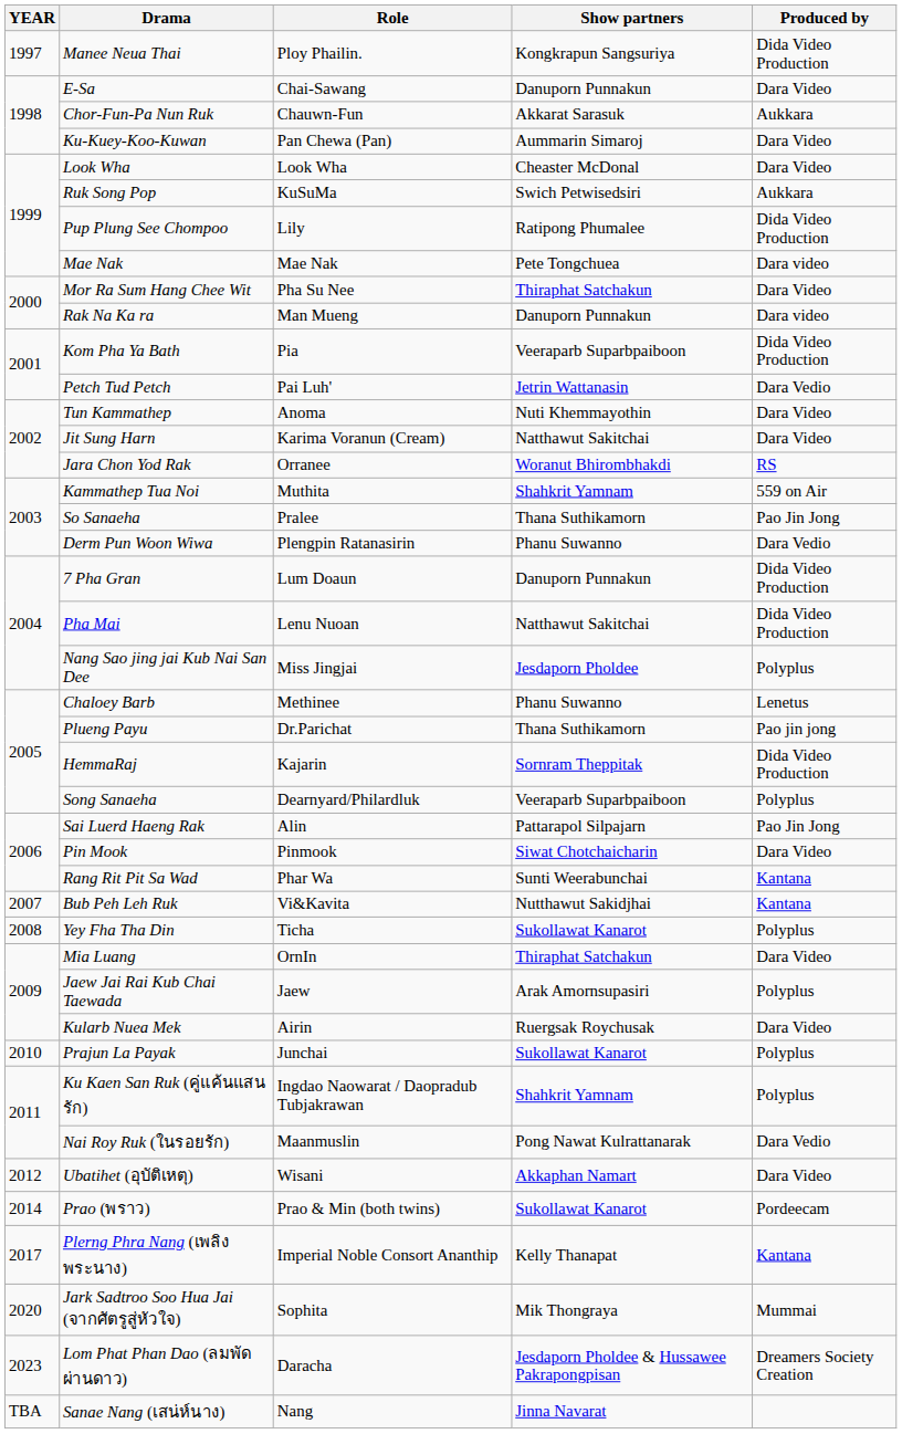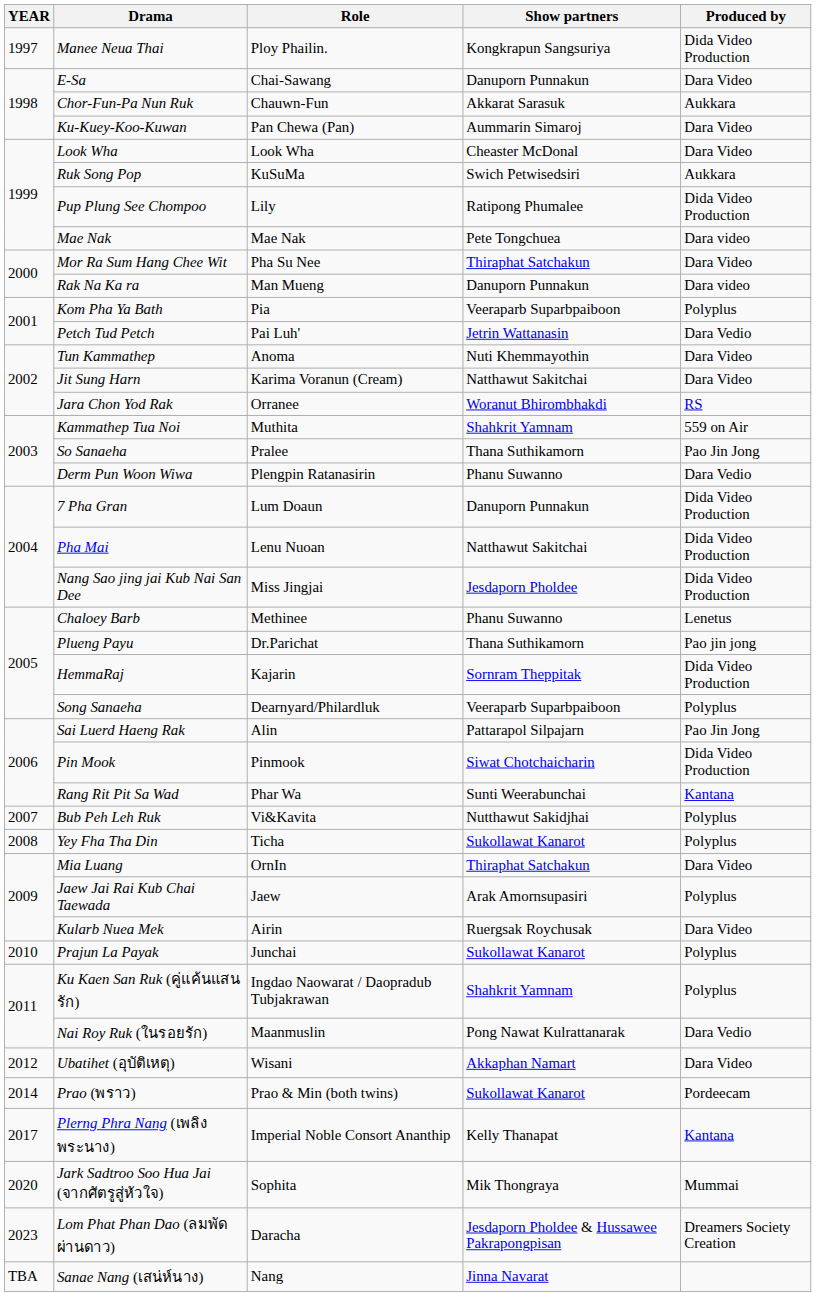 <table class="wikitable">
 <tr>
 <th>YEAR</th>
 <th>Drama</th>
 <th>Role</th>
 <th>Show partners</th>
 <th>Produced by</th>
 </tr>
 <tr>
 <td rowspan=1>1997</td>
 <td><em>Manee Neua Thai</em></td>
 <td>Ploy Phailin.</td>
 <td>Kongkrapun Sangsuriya</td>
 <td>Dida Video Production</td>
 </tr>
 <tr>
 <td rowspan=3>1998</td>
 <td><em>E-Sa</em></td>
 <td>Chai-Sawang</td>
 <td>Danuporn Punnakun</td>
 <td>Dara Video</td>
 </tr>
 <tr>
 <td><em>Chor-Fun-Pa Nun Ruk</em></td>
 <td>Chauwn-Fun</td>
 <td>Akkarat Sarasuk</td>
 <td>Aukkara</td>
 </tr>
 <tr>
 <td><em>Ku-Kuey-Koo-Kuwan</em></td>
 <td>Pan Chewa (Pan)</td>
 <td>Aummarin Simaroj</td>
 <td>Dara Video</td>
 </tr>
 <tr>
 <td rowspan=4>1999</td>
 <td><em>Look Wha</em></td>
 <td>Look Wha</td>
 <td>Cheaster McDonal</td>
 <td>Dara Video</td>
 </tr>
 <tr>
 <td><em>Ruk Song Pop</em></td>
 <td>KuSuMa</td>
 <td>Swich Petwisedsiri</td>
 <td>Aukkara</td>
 </tr>
 <tr>
 <td><em>Pup Plung See Chompoo</em></td>
 <td>Lily</td>
 <td>Ratipong Phumalee</td>
 <td>Dida Video Production</td>
 </tr>
 <tr>
 <td><em>Mae Nak</em></td>
 <td>Mae Nak</td>
 <td>Pete Tongchuea</td>
 <td>Dara video</td>
 </tr>
 <tr>
 <td rowspan=2>2000</td>
 <td><em>Mor Ra Sum Hang Chee Wit</em></td>
 <td>Pha Su Nee</td>
 <td><a href='#'>Thiraphat Satchakun</a></td>
 <td>Dara Video</td>
 </tr>
 <tr>
 <td><em>Rak Na Ka ra</em></td>
 <td>Man Mueng</td>
 <td>Danuporn Punnakun</td>
 <td>Dara video</td>
 </tr>
 <tr>
 <td rowspan=2>2001</td>
 <td><em>Kom Pha Ya Bath</em></td>
 <td>Pia</td>
 <td>Veeraparb Suparbpaiboon</td>
-<td>Dida Video Production</td>
+<td>Polyplus</td>
 </tr>
 <tr>
 <td><em>Petch Tud Petch</em></td>
 <td>Pai Luh'</td>
 <td><a href='#'>Jetrin Wattanasin</a></td>
 <td>Dara Vedio</td>
 </tr>
 <tr>
 <td rowspan=3>2002</td>
 <td><em>Tun Kammathep</em></td>
 <td>Anoma</td>
 <td>Nuti Khemmayothin</td>
 <td>Dara Video</td>
 </tr>
 <tr>
 <td><em>Jit Sung Harn</em></td>
 <td>Karima Voranun (Cream)</td>
 <td>Natthawut Sakitchai</td>
 <td>Dara Video</td>
 </tr>
 <tr>
 <td><em>Jara Chon Yod Rak</em></td>
 <td>Orranee</td>
 <td><a href='#'>Woranut Bhirombhakdi</a></td>
 <td><a href='#'>RS</a></td>
 </tr>
 <tr>
 <td rowspan=3>2003</td>
 <td><em>Kammathep Tua Noi</em></td>
 <td>Muthita</td>
 <td><a href='#'>Shahkrit Yamnam</a></td>
 <td>559 on Air</td>
 </tr>
 <tr>
 <td><em>So Sanaeha</em></td>
 <td>Pralee</td>
 <td>Thana Suthikamorn</td>
 <td>Pao Jin Jong</td>
 </tr>
 <tr>
 <td><em>Derm Pun Woon Wiwa</em></td>
 <td>Plengpin Ratanasirin</td>
 <td>Phanu Suwanno</td>
 <td>Dara Vedio</td>
 </tr>
 <tr>
 <td rowspan=3>2004</td>
 <td><em>7 Pha Gran</em></td>
 <td>Lum Doaun</td>
 <td>Danuporn Punnakun</td>
 <td>Dida Video Production</td>
 </tr>
 <tr>
 <td><em><a href='#'>Pha Mai</a></em></td>
 <td>Lenu Nuoan</td>
 <td>Natthawut Sakitchai</td>
 <td>Dida Video Production</td>
 </tr>
 <tr>
 <td><em>Nang Sao jing jai Kub Nai San Dee</em></td>
 <td>Miss Jingjai</td>
 <td><a href='#'>Jesdaporn Pholdee</a></td>
-<td>Polyplus</td>
+<td>Dida Video Production</td>
 </tr>
 <tr>
 <td rowspan=4>2005</td>
 <td><em>Chaloey Barb</em></td>
 <td>Methinee</td>
 <td>Phanu Suwanno</td>
 <td>Lenetus</td>
 </tr>
 <tr>
 <td><em>Plueng Payu</em></td>
 <td>Dr.Parichat</td>
 <td>Thana Suthikamorn</td>
 <td>Pao jin jong</td>
 </tr>
 <tr>
 <td><em>HemmaRaj</em></td>
 <td>Kajarin</td>
 <td><a href='#'>Sornram Theppitak</a></td>
 <td>Dida Video Production</td>
 </tr>
 <tr>
 <td><em>Song Sanaeha</em></td>
 <td>Dearnyard/Philardluk</td>
 <td>Veeraparb Suparbpaiboon</td>
 <td>Polyplus</td>
 </tr>
 <tr>
 <td rowspan=3>2006</td>
 <td><em>Sai Luerd Haeng Rak</em></td>
 <td>Alin</td>
 <td>Pattarapol Silpajarn</td>
 <td>Pao Jin Jong</td>
 </tr>
 <tr>
 <td><em>Pin Mook</em></td>
 <td>Pinmook</td>
 <td><a href='#'>Siwat Chotchaicharin</a></td>
-<td>Dara Video</td>
+<td>Dida Video Production</td>
 </tr>
 <tr>
 <td><em>Rang Rit Pit Sa Wad</em></td>
 <td>Phar Wa</td>
 <td>Sunti Weerabunchai</td>
 <td><a href='#'>Kantana</a></td>
 </tr>
 <tr>
 <td rowspan=1>2007</td>
 <td><em>Bub Peh Leh Ruk</em></td>
 <td>Vi&Kavita</td>
 <td>Nutthawut Sakidjhai</td>
-<td><a href='#'>Kantana</a></td>
+<td>Polyplus</td>
 </tr>
 <tr>
 <td rowspan=1>2008</td>
 <td><em>Yey Fha Tha Din</em></td>
 <td>Ticha</td>
 <td><a href='#'>Sukollawat Kanarot</a></td>
 <td>Polyplus</td>
 </tr>
 <tr>
 <td rowspan=3>2009</td>
 <td><em>Mia Luang</em></td>
 <td>OrnIn</td>
 <td><a href='#'>Thiraphat Satchakun</a></td>
 <td>Dara Video</td>
 </tr>
 <tr>
 <td><em>Jaew Jai Rai Kub Chai Taewada</em></td>
 <td>Jaew</td>
 <td>Arak Amornsupasiri</td>
 <td>Polyplus</td>
 </tr>
 <tr>
 <td><em>Kularb Nuea Mek</em></td>
 <td>Airin</td>
 <td>Ruergsak Roychusak</td>
 <td>Dara Video</td>
 </tr>
 <tr>
 <td rowspan="">2010</td>
 <td><em>Prajun La Payak</em></td>
 <td>Junchai</td>
 <td><a href='#'>Sukollawat Kanarot</a></td>
 <td>Polyplus</td>
 </tr>
 <tr>
 <td rowspan=2>2011</td>
 <td><em>Ku Kaen San Ruk</em> (คู่แค้นแสนรัก)</td>
 <td>Ingdao Naowarat / Daopradub Tubjakrawan</td>
 <td><a href='#'>Shahkrit Yamnam</a></td>
 <td>Polyplus</td>
 </tr>
 <tr>
 <td><em>Nai Roy Ruk</em> (ในรอยรัก)</td>
 <td>Maanmuslin</td>
 <td>Pong Nawat Kulrattanarak</td>
 <td>Dara Vedio</td>
 </tr>
 <tr>
 <td>2012</td>
 <td><em>Ubatihet</em> (อุบัติเหตุ)</td>
 <td>Wisani</td>
 <td><a href='#'>Akkaphan Namart</a></td>
 <td>Dara Video</td>
 </tr>
 <tr>
 <td>2014</td>
 <td><em>Prao</em> (พราว)</td>
 <td>Prao & Min (both twins)</td>
 <td><a href='#'>Sukollawat Kanarot</a></td>
 <td>Pordeecam</td>
 </tr>
 <tr>
 <td>2017</td>
 <td><em><a href='#'>Plerng Phra Nang</a></em> (เพลิงพระนาง)</td>
 <td>Imperial Noble Consort Ananthip</td>
 <td>Kelly Thanapat</td>
 <td><a href='#'>Kantana</a></td>
 </tr>
 <tr>
 <td>2020</td>
 <td><em>Jark Sadtroo Soo Hua Jai</em> (จากศัตรูสู่หัวใจ)</td>
 <td>Sophita</td>
 <td>Mik Thongraya</td>
 <td>Mummai</td>
 </tr>
 <tr>
 <td>2023</td>
 <td><em>Lom Phat Phan Dao</em> (ลมพัดผ่านดาว)</td>
 <td>Daracha</td>
 <td><a href='#'>Jesdaporn Pholdee</a> & <a href='#'>Hussawee Pakrapongpisan</a></td>
 <td>Dreamers Society Creation</td>
 </tr>
 <tr>
 <td>TBA</td>
 <td><em>Sanae Nang</em> (เสน่ห์นาง)</td>
 <td>Nang</td>
 <td><a href='#'>Jinna Navarat</a></td>
 <td></td>
 </tr>
 </table>
